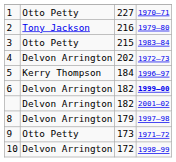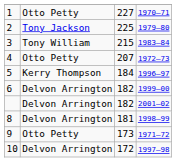 <table class="wikitable">
 <tr>
 </tr>
 <tr>
 <td>1</td>
 <td>Otto Petty</td>
 <td>227</td>
 <td style="font-size:80%;"><a href='#'>1970–71</a></td>
 </tr>
 <tr>
 <td>2</td>
 <td><a href='#'>Tony Jackson</a></td>
-<td>216</td>
+<td>225</td>
 <td style="font-size:80%;"><a href='#'>1979–80</a></td>
 </tr>
 <tr>
 <td>3</td>
-<td>Otto Petty</td>
+<td>Tony William</td>
 <td>215</td>
 <td style="font-size:80%;"><a href='#'>1983–84</a></td>
 </tr>
 <tr>
 <td>4</td>
-<td>Delvon Arrington</td>
-<td>202</td>
+<td>Otto Petty</td>
+<td>207</td>
 <td style="font-size:80%;"><a href='#'>1972–73</a></td>
 </tr>
 <tr>
 <td>5</td>
 <td>Kerry Thompson</td>
 <td>184</td>
 <td style="font-size:80%;"><a href='#'>1996–97</a></td>
 </tr>
 <tr>
 <td>6</td>
 <td>Delvon Arrington</td>
 <td>182</td>
-<td style="font-size:80%;"><strong><a href='#'>1999–00</a></strong></td>
+<td style="font-size:80%;"><a href='#'>1999–00</a></td>
 </tr>
 <tr>
 <td></td>
 <td>Delvon Arrington</td>
 <td>182</td>
 <td style="font-size:80%;"><a href='#'>2001–02</a></td>
 </tr>
 <tr>
 <td>8</td>
 <td>Delvon Arrington</td>
-<td>179</td>
-<td style="font-size:80%;"><a href='#'>1997–98</a></td>
+<td>181</td>
+<td style="font-size:80%;"><a href='#'>1998–99</a></td>
 </tr>
 <tr>
 <td>9</td>
 <td>Otto Petty</td>
 <td>173</td>
 <td style="font-size:80%;"><a href='#'>1971–72</a></td>
 </tr>
 <tr>
 <td>10</td>
 <td>Delvon Arrington</td>
 <td>172</td>
-<td style="font-size:80%;"><a href='#'>1998–99</a></td>
+<td style="font-size:80%;"><a href='#'>1997–98</a></td>
 </tr>
 </table>
